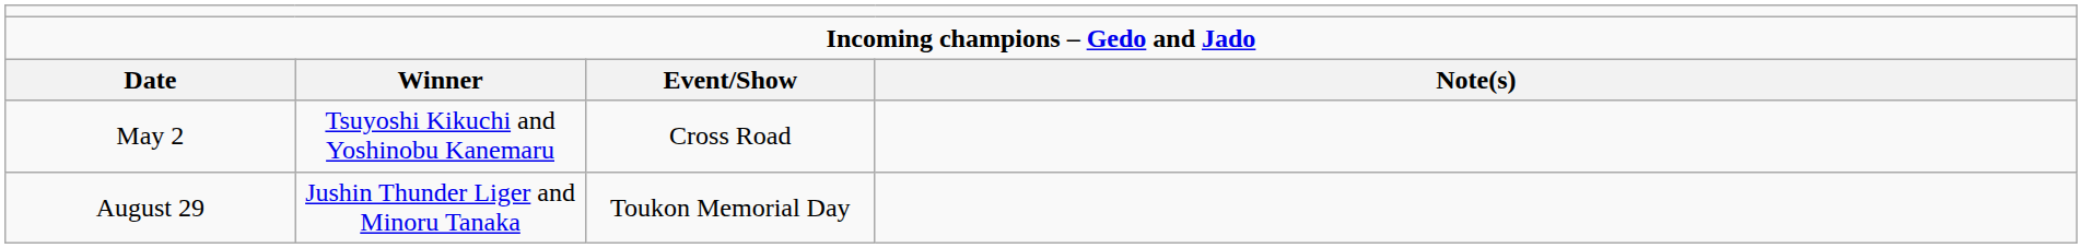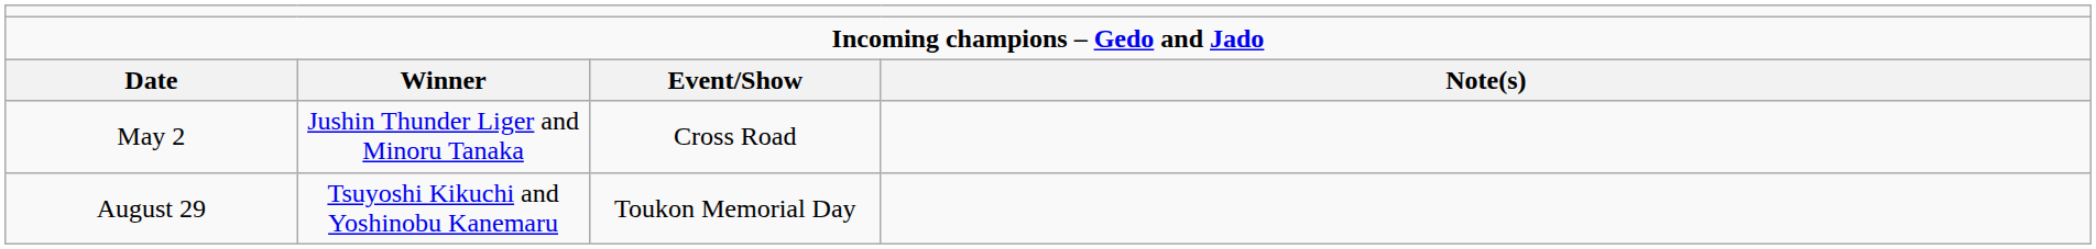 <table class="wikitable" style="text-align:center; width:100%;">
 <tr>
 <td colspan="5"></td>
 </tr>
 <tr>
 <td colspan="5"><strong>Incoming champions – <a href='#'>Gedo</a> and <a href='#'>Jado</a></strong></td>
 </tr>
 <tr>
 <th width=14%>Date</th>
 <th width=14%>Winner</th>
 <th width=14%>Event/Show</th>
 <th width=58%>Note(s)</th>
 </tr>
 <tr>
 <td>May 2</td>
-<td><a href='#'>Tsuyoshi Kikuchi</a> and <a href='#'>Yoshinobu Kanemaru</a></td>
+<td><a href='#'>Jushin Thunder Liger</a> and <a href='#'>Minoru Tanaka</a></td>
 <td>Cross Road</td>
 <td align="left"></td>
 </tr>
 <tr>
 <td>August 29</td>
-<td><a href='#'>Jushin Thunder Liger</a> and <a href='#'>Minoru Tanaka</a></td>
+<td><a href='#'>Tsuyoshi Kikuchi</a> and <a href='#'>Yoshinobu Kanemaru</a></td>
 <td>Toukon Memorial Day</td>
 <td align="left"></td>
 </tr>
 </table>
